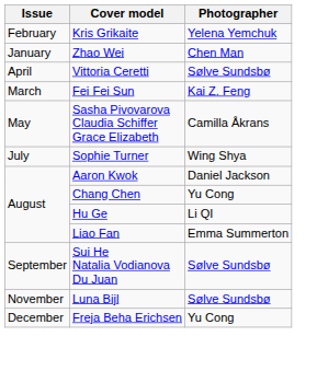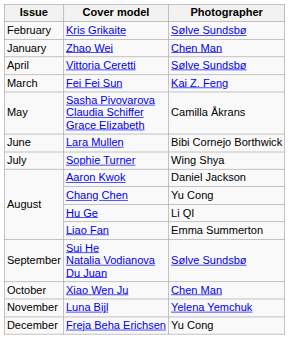 <table class="sortable wikitable">
 <tr>
 <th>Issue</th>
 <th>Cover model</th>
 <th>Photographer</th>
 </tr>
 <tr>
 <td>February</td>
 <td><a href='#'>Kris Grikaite</a></td>
-<td><a href='#'>Yelena Yemchuk</a></td>
+<td><a href='#'>Sølve Sundsbø</a></td>
 </tr>
 <tr>
 <td>January</td>
 <td><a href='#'>Zhao Wei</a></td>
 <td><a href='#'>Chen Man</a></td>
 </tr>
 <tr>
 <td>April</td>
 <td><a href='#'>Vittoria Ceretti</a></td>
 <td><a href='#'>Sølve Sundsbø</a></td>
 </tr>
 <tr>
 <td>March</td>
 <td><a href='#'>Fei Fei Sun</a></td>
 <td><a href='#'>Kai Z. Feng</a></td>
 </tr>
 <tr>
 <td>May</td>
 <td><a href='#'>Sasha Pivovarova</a><br> <a href='#'>Claudia Schiffer</a><br><a href='#'>Grace Elizabeth</a></td>
 <td>Camilla Åkrans</td>
+</tr>
+<tr>
+<td>June</td>
+<td><a href='#'>Lara Mullen</a></td>
+<td>Bibi Cornejo Borthwick</td>
 </tr>
 <tr>
 <td>July</td>
 <td><a href='#'>Sophie Turner</a></td>
 <td>Wing Shya</td>
 </tr>
 <tr>
 <td rowspan=4>August</td>
 <td><a href='#'>Aaron Kwok</a></td>
 <td>Daniel Jackson</td>
 </tr>
 <tr>
 <td><a href='#'>Chang Chen</a></td>
 <td>Yu Cong</td>
 </tr>
 <tr>
 <td><a href='#'>Hu Ge</a></td>
 <td>Li QI</td>
 </tr>
 <tr>
 <td><a href='#'>Liao Fan</a></td>
 <td>Emma Summerton</td>
 </tr>
 <tr>
 <td>September</td>
 <td><a href='#'>Sui He</a><br><a href='#'>Natalia Vodianova</a><br><a href='#'>Du Juan</a></td>
 <td><a href='#'>Sølve Sundsbø</a></td>
 </tr>
 <tr>
+<td>October</td>
+<td><a href='#'>Xiao Wen Ju</a></td>
+<td><a href='#'>Chen Man</a></td>
+</tr>
+<tr>
 <td>November</td>
 <td><a href='#'>Luna Bijl</a></td>
-<td><a href='#'>Sølve Sundsbø</a></td>
+<td><a href='#'>Yelena Yemchuk</a></td>
 </tr>
 <tr>
 <td>December</td>
 <td><a href='#'>Freja Beha Erichsen</a></td>
 <td>Yu Cong</td>
 </tr>
 </table>
